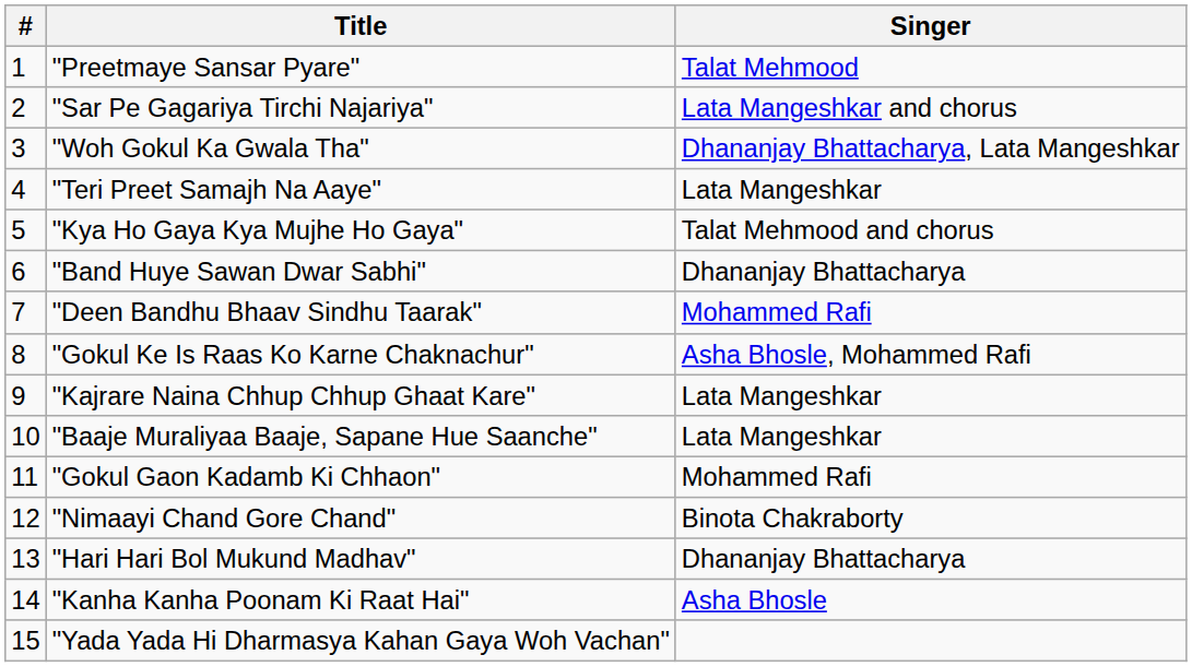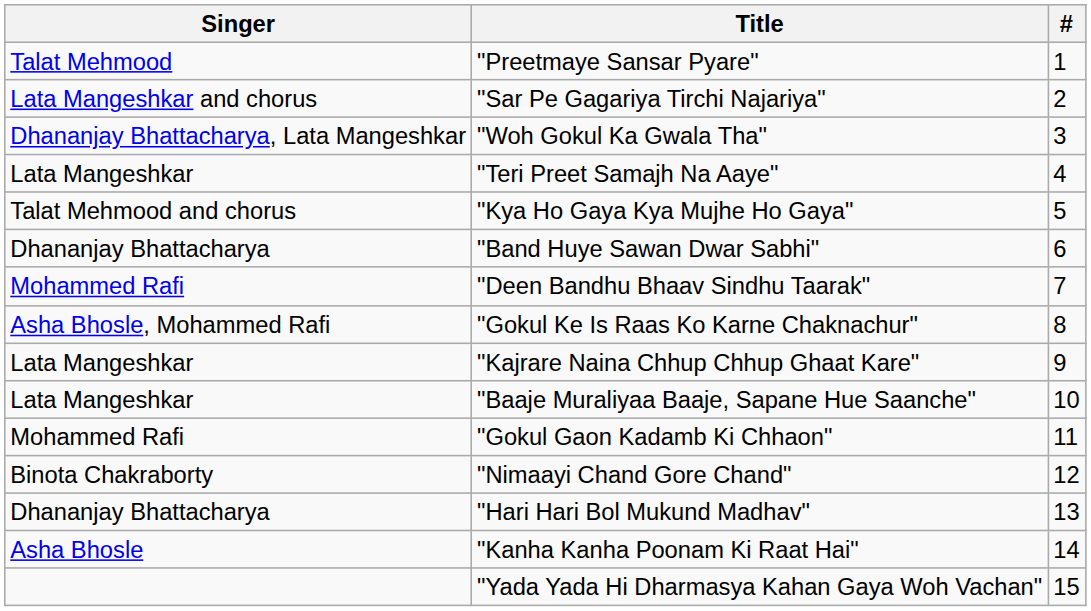 <table class="wikitable" style="font-size:95%;">
 <tr>
+<th>Singer</th>
+<th>Title</th>
 <th>#</th>
-<th>Title</th>
-<th>Singer</th>
 </tr>
 <tr>
+<td><a href='#'>Talat Mehmood</a></td>
+<td>"Preetmaye Sansar Pyare"</td>
 <td>1</td>
-<td>"Preetmaye Sansar Pyare"</td>
-<td><a href='#'>Talat Mehmood</a></td>
 </tr>
 <tr>
+<td><a href='#'>Lata Mangeshkar</a> and chorus</td>
+<td>"Sar Pe Gagariya Tirchi Najariya"</td>
 <td>2</td>
-<td>"Sar Pe Gagariya Tirchi Najariya"</td>
-<td><a href='#'>Lata Mangeshkar</a> and chorus</td>
 </tr>
 <tr>
+<td><a href='#'>Dhananjay Bhattacharya</a>, Lata Mangeshkar</td>
+<td>"Woh Gokul Ka Gwala Tha"</td>
 <td>3</td>
-<td>"Woh Gokul Ka Gwala Tha"</td>
-<td><a href='#'>Dhananjay Bhattacharya</a>, Lata Mangeshkar</td>
 </tr>
 <tr>
+<td>Lata Mangeshkar</td>
+<td>"Teri Preet Samajh Na Aaye"</td>
 <td>4</td>
-<td>"Teri Preet Samajh Na Aaye"</td>
-<td>Lata Mangeshkar</td>
 </tr>
 <tr>
+<td>Talat Mehmood and chorus</td>
+<td>"Kya Ho Gaya Kya Mujhe Ho Gaya"</td>
 <td>5</td>
-<td>"Kya Ho Gaya Kya Mujhe Ho Gaya"</td>
-<td>Talat Mehmood and chorus</td>
 </tr>
 <tr>
+<td>Dhananjay Bhattacharya</td>
+<td>"Band Huye Sawan Dwar Sabhi"</td>
 <td>6</td>
-<td>"Band Huye Sawan Dwar Sabhi"</td>
-<td>Dhananjay Bhattacharya</td>
 </tr>
 <tr>
+<td><a href='#'>Mohammed Rafi</a></td>
+<td>"Deen Bandhu Bhaav Sindhu Taarak"</td>
 <td>7</td>
-<td>"Deen Bandhu Bhaav Sindhu Taarak"</td>
-<td><a href='#'>Mohammed Rafi</a></td>
 </tr>
 <tr>
+<td><a href='#'>Asha Bhosle</a>, Mohammed Rafi</td>
+<td>"Gokul Ke Is Raas Ko Karne Chaknachur"</td>
 <td>8</td>
-<td>"Gokul Ke Is Raas Ko Karne Chaknachur"</td>
-<td><a href='#'>Asha Bhosle</a>, Mohammed Rafi</td>
 </tr>
 <tr>
+<td>Lata Mangeshkar</td>
+<td>"Kajrare Naina Chhup Chhup Ghaat Kare"</td>
 <td>9</td>
-<td>"Kajrare Naina Chhup Chhup Ghaat Kare"</td>
-<td>Lata Mangeshkar</td>
 </tr>
 <tr>
+<td>Lata Mangeshkar</td>
+<td>"Baaje Muraliyaa Baaje, Sapane Hue Saanche"</td>
 <td>10</td>
-<td>"Baaje Muraliyaa Baaje, Sapane Hue Saanche"</td>
-<td>Lata Mangeshkar</td>
 </tr>
 <tr>
+<td>Mohammed Rafi</td>
+<td>"Gokul Gaon Kadamb Ki Chhaon"</td>
 <td>11</td>
-<td>"Gokul Gaon Kadamb Ki Chhaon"</td>
-<td>Mohammed Rafi</td>
 </tr>
 <tr>
+<td>Binota Chakraborty</td>
+<td>"Nimaayi Chand Gore Chand"</td>
 <td>12</td>
-<td>"Nimaayi Chand Gore Chand"</td>
-<td>Binota Chakraborty</td>
 </tr>
 <tr>
+<td>Dhananjay Bhattacharya</td>
+<td>"Hari Hari Bol Mukund Madhav"</td>
 <td>13</td>
-<td>"Hari Hari Bol Mukund Madhav"</td>
-<td>Dhananjay Bhattacharya</td>
 </tr>
 <tr>
+<td><a href='#'>Asha Bhosle</a></td>
+<td>"Kanha Kanha Poonam Ki Raat Hai"</td>
 <td>14</td>
-<td>"Kanha Kanha Poonam Ki Raat Hai"</td>
-<td><a href='#'>Asha Bhosle</a></td>
 </tr>
 <tr>
+<td></td>
+<td>"Yada Yada Hi Dharmasya Kahan Gaya Woh Vachan"</td>
 <td>15</td>
-<td>"Yada Yada Hi Dharmasya Kahan Gaya Woh Vachan"</td>
-<td></td>
 </tr>
 </table>
